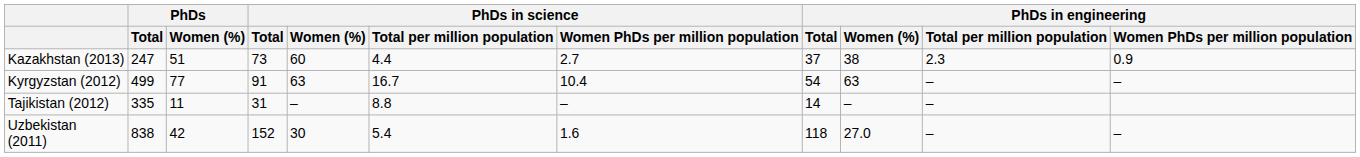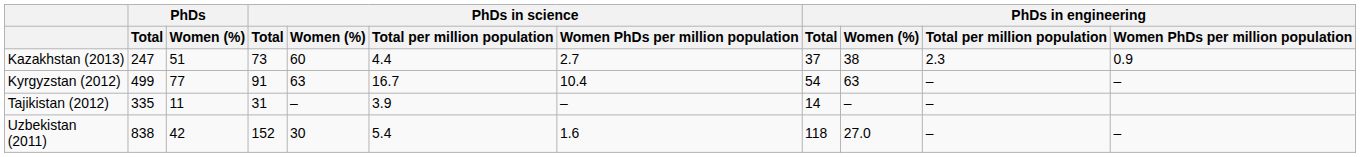 <table class="wikitable">
 <tr>
 <th></th>
 <th colspan="2">PhDs</th>
 <th colspan="4">PhDs in science</th>
 <th colspan="4">PhDs in engineering</th>
 </tr>
 <tr>
 <th></th>
 <th>Total</th>
 <th>Women (%)</th>
 <th>Total</th>
 <th>Women (%)</th>
 <th>Total per million population</th>
 <th>Women PhDs per million population</th>
 <th>Total</th>
 <th>Women (%)</th>
 <th>Total per million population</th>
 <th>Women PhDs per million population</th>
 </tr>
 <tr>
 <td>Kazakhstan (2013)</td>
 <td>247</td>
 <td>51</td>
 <td>73</td>
 <td>60</td>
 <td>4.4</td>
 <td>2.7</td>
 <td>37</td>
 <td>38</td>
 <td>2.3</td>
 <td>0.9</td>
 </tr>
 <tr>
 <td>Kyrgyzstan (2012)</td>
 <td>499</td>
 <td>77</td>
 <td>91</td>
 <td>63</td>
 <td>16.7</td>
 <td>10.4</td>
 <td>54</td>
 <td>63</td>
 <td>–</td>
 <td>–</td>
 </tr>
 <tr>
 <td>Tajikistan (2012)</td>
 <td>335</td>
 <td>11</td>
 <td>31</td>
 <td>–</td>
-<td>8.8</td>
+<td>3.9</td>
 <td>–</td>
 <td>14</td>
 <td>–</td>
 <td>–</td>
 <td></td>
 </tr>
 <tr>
 <td>Uzbekistan<br>(2011)</td>
 <td>838</td>
 <td>42</td>
 <td>152</td>
 <td>30</td>
 <td>5.4</td>
 <td>1.6</td>
 <td>118</td>
 <td>27.0</td>
 <td>–</td>
 <td>–</td>
 </tr>
 </table>
